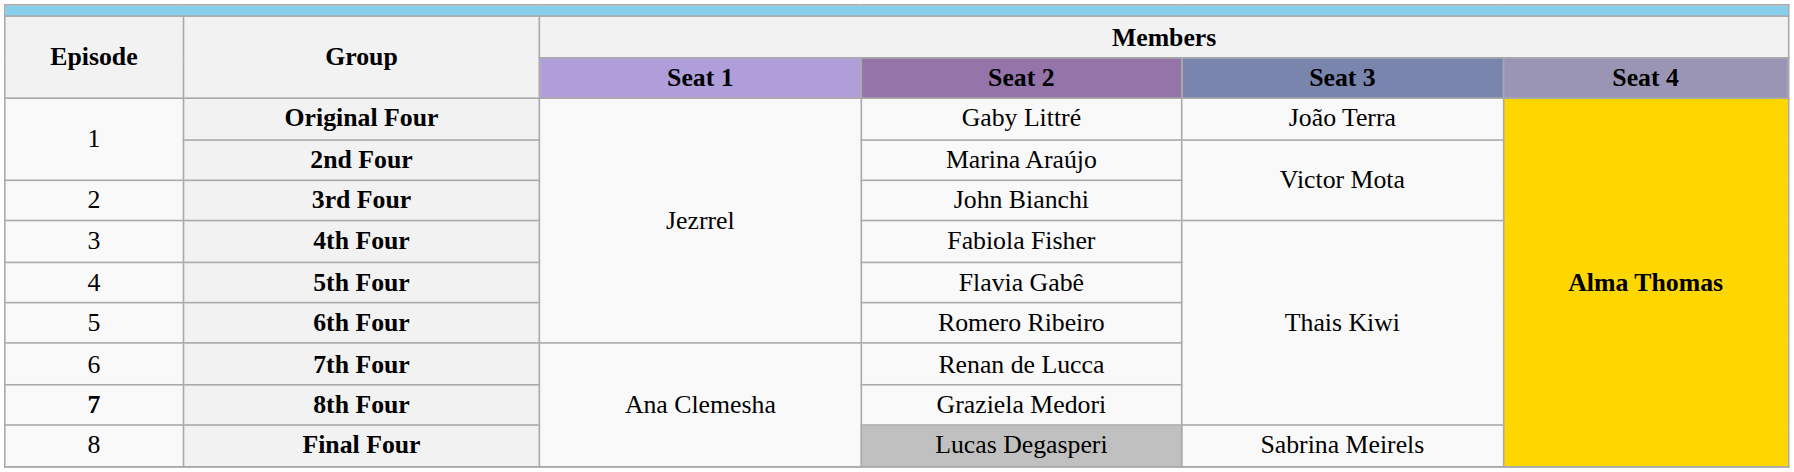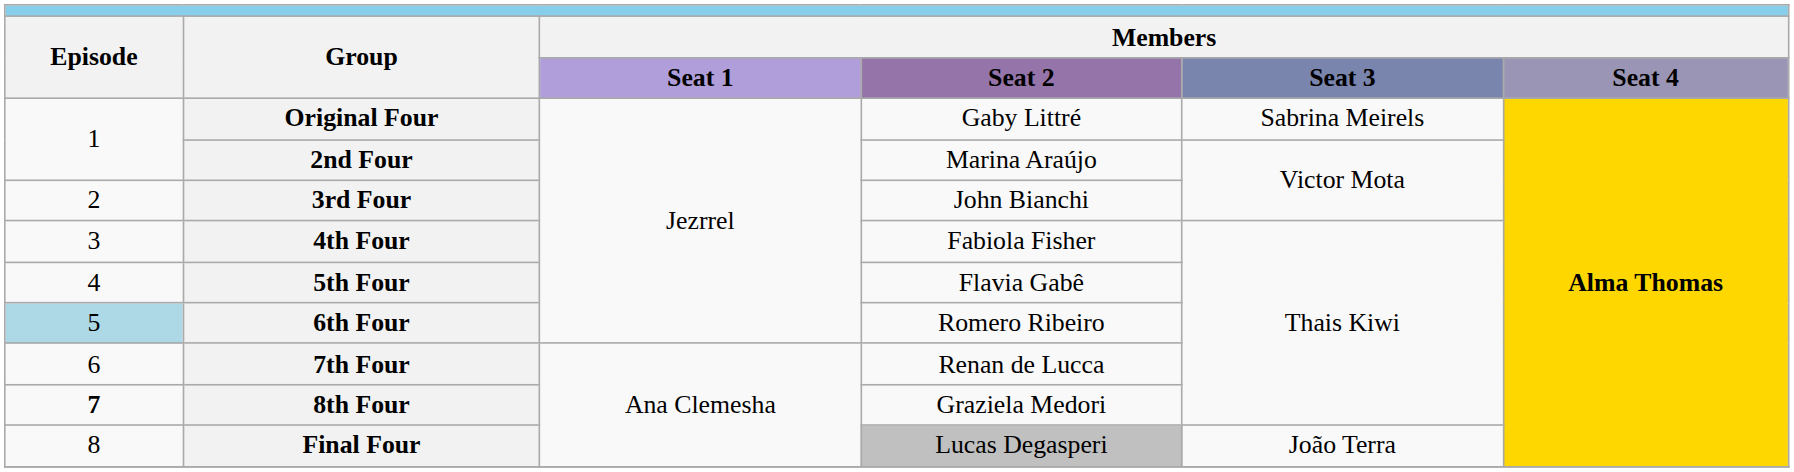 <table class="wikitable"  style="text-align:center; font-size:100%; width:70%;">
 <tr>
 <td scope="col" colspan=6 bgcolor="#87CEEB"><strong></strong></td>
 </tr>
 <tr>
 <th scope="col" width="10%" rowspan=2>Episode</th>
 <th scope="col" width="20%" rowspan=2>Group</th>
 <th colspan=4>Members</th>
 </tr>
 <tr>
 <td scope="col" width="18%" bgcolor="#B09EDB"><strong>Seat 1</strong></td>
 <td scope="col" width="18%" bgcolor="#9574A9"><strong>Seat 2</strong></td>
 <td scope="col" width="18%" bgcolor="#7A85AD"><strong>Seat 3</strong></td>
 <td scope="col" width="18%" bgcolor="#9A95B4"><strong>Seat 4</strong></td>
 </tr>
 <tr>
 <td rowspan=2>1</td>
 <th>Original Four</th>
 <td rowspan=6>Jezrrel</td>
 <td>Gaby Littré</td>
-<td>João Terra</td>
+<td>Sabrina Meirels</td>
 <td rowspan=9 bgcolor=FFD700><strong>Alma Thomas</strong></td>
 </tr>
 <tr>
 <th>2nd Four</th>
 <td>Marina Araújo</td>
 <td rowspan=2>Victor Mota</td>
 </tr>
 <tr>
 <td>2</td>
 <th>3rd Four</th>
 <td>John Bianchi</td>
 </tr>
 <tr>
 <td>3</td>
 <th>4th Four</th>
 <td>Fabiola Fisher</td>
 <td rowspan=5>Thais Kiwi</td>
 </tr>
 <tr>
 <td>4</td>
 <th>5th Four</th>
 <td>Flavia Gabê</td>
 </tr>
 <tr>
-<td>5</td>
+<td style="background: lightblue;">5</td>
 <th>6th Four</th>
 <td>Romero Ribeiro</td>
 </tr>
 <tr>
 <td>6</td>
 <th>7th Four</th>
 <td rowspan=3>Ana Clemesha</td>
 <td>Renan de Lucca</td>
 </tr>
 <tr>
 <td><strong>7</strong></td>
 <th>8th Four</th>
 <td>Graziela Medori</td>
 </tr>
 <tr>
 <td>8</td>
 <th>Final Four</th>
 <td bgcolor=C0C0C0>Lucas Degasperi</td>
-<td>Sabrina Meirels</td>
+<td>João Terra</td>
 </tr>
 <tr>
 </tr>
 </table>
